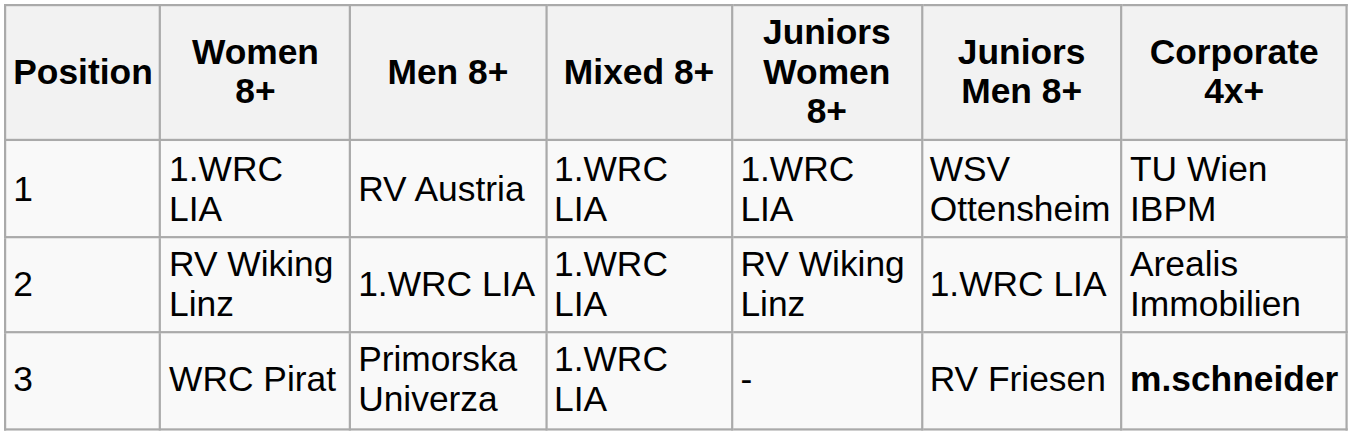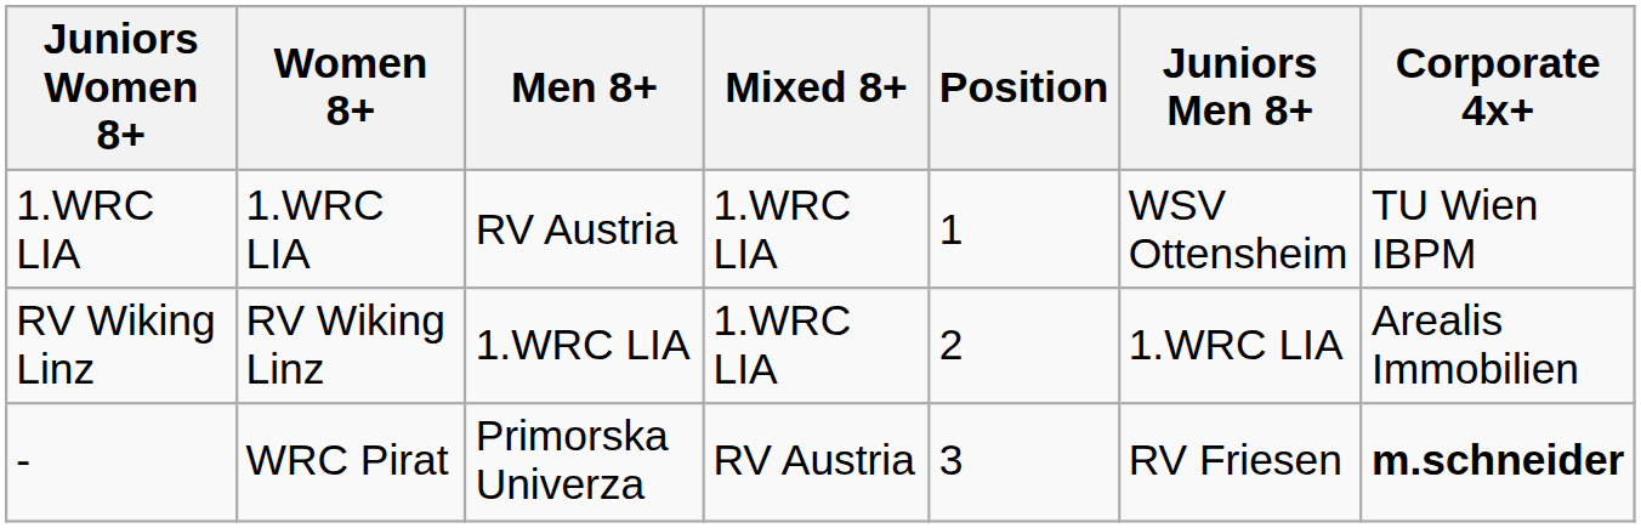 <table class="wikitable">
 <tr class="hintergrundfarbe8">
-<th style="width:5%">Position</th>
+<th style="width:15%">Juniors Women 8+</th>
 <th style="width:15%">Women 8+</th>
 <th style="width:15%">Men 8+</th>
 <th style="width:15%">Mixed 8+</th>
-<th style="width:15%">Juniors Women 8+</th>
+<th style="width:5%">Position</th>
 <th style="width:15%">Juniors Men  8+</th>
 <th style="width:15%">Corporate 4x+</th>
 </tr>
 <tr>
-<td>1</td>
+<td> 1.WRC LIA</td>
 <td> 1.WRC LIA</td>
 <td> RV Austria</td>
 <td> 1.WRC LIA</td>
-<td> 1.WRC LIA</td>
+<td>1</td>
 <td> WSV Ottensheim</td>
 <td>TU Wien IBPM</td>
 </tr>
 <tr>
-<td>2</td>
+<td> RV Wiking Linz</td>
 <td> RV Wiking Linz</td>
 <td> 1.WRC LIA</td>
 <td> 1.WRC LIA</td>
-<td> RV Wiking Linz</td>
+<td>2</td>
 <td> 1.WRC LIA</td>
 <td>Arealis Immobilien</td>
 </tr>
 <tr>
-<td>3</td>
+<td>-</td>
 <td> WRC Pirat</td>
 <td> Primorska Univerza</td>
-<td> 1.WRC LIA</td>
-<td>-</td>
+<td> RV Austria</td>
+<td>3</td>
 <td> RV Friesen</td>
 <td><strong>m.schneider</strong></td>
 </tr>
 </table>
